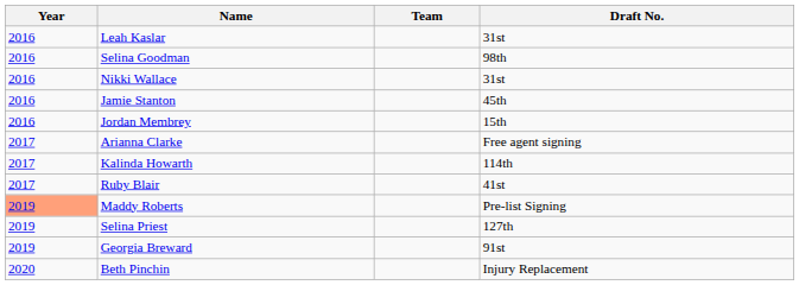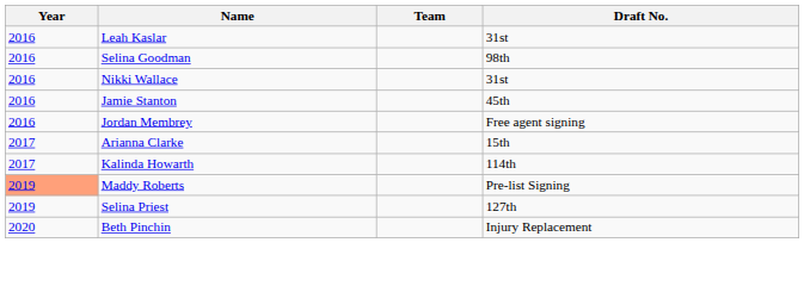 <table class="wikitable" style="width:60%;">
 <tr>
 <th>Year</th>
 <th>Name</th>
 <th>Team</th>
 <th>Draft No.</th>
 </tr>
 <tr>
 <td><a href='#'>2016</a></td>
 <td><a href='#'>Leah Kaslar</a></td>
 <td></td>
 <td>31st</td>
 </tr>
 <tr>
 <td><a href='#'>2016</a></td>
 <td><a href='#'>Selina Goodman</a></td>
 <td></td>
 <td>98th</td>
 </tr>
 <tr>
 <td><a href='#'>2016</a></td>
 <td><a href='#'>Nikki Wallace</a></td>
 <td></td>
 <td>31st</td>
 </tr>
 <tr>
 <td><a href='#'>2016</a></td>
 <td><a href='#'>Jamie Stanton</a></td>
 <td></td>
 <td>45th</td>
 </tr>
 <tr>
 <td><a href='#'>2016</a></td>
 <td><a href='#'>Jordan Membrey</a></td>
 <td></td>
-<td>15th</td>
+<td>Free agent signing</td>
 </tr>
 <tr>
 <td><a href='#'>2017</a></td>
 <td><a href='#'>Arianna Clarke</a></td>
 <td></td>
-<td>Free agent signing</td>
+<td>15th</td>
 </tr>
 <tr>
 <td><a href='#'>2017</a></td>
 <td><a href='#'>Kalinda Howarth</a></td>
 <td></td>
 <td>114th</td>
-</tr>
-<tr>
-<td><a href='#'>2017</a></td>
-<td><a href='#'>Ruby Blair</a></td>
-<td></td>
-<td>41st</td>
 </tr>
 <tr>
 <td style="background: lightsalmon;"><a href='#'>2019</a></td>
 <td><a href='#'>Maddy Roberts</a></td>
 <td></td>
 <td>Pre-list Signing</td>
 </tr>
 <tr>
 <td><a href='#'>2019</a></td>
 <td><a href='#'>Selina Priest</a></td>
 <td></td>
 <td>127th</td>
 </tr>
 <tr>
-<td><a href='#'>2019</a></td>
-<td><a href='#'>Georgia Breward</a></td>
-<td></td>
-<td>91st</td>
-</tr>
-<tr>
 <td><a href='#'>2020</a></td>
 <td><a href='#'>Beth Pinchin</a></td>
 <td></td>
 <td>Injury Replacement</td>
 </tr>
 </table>
